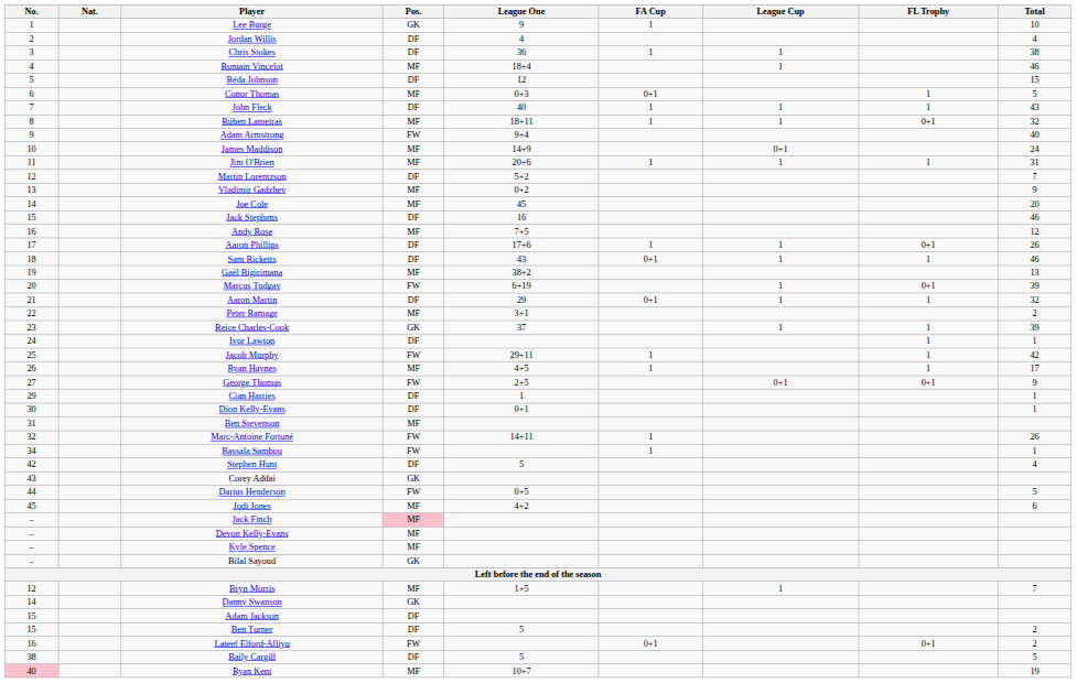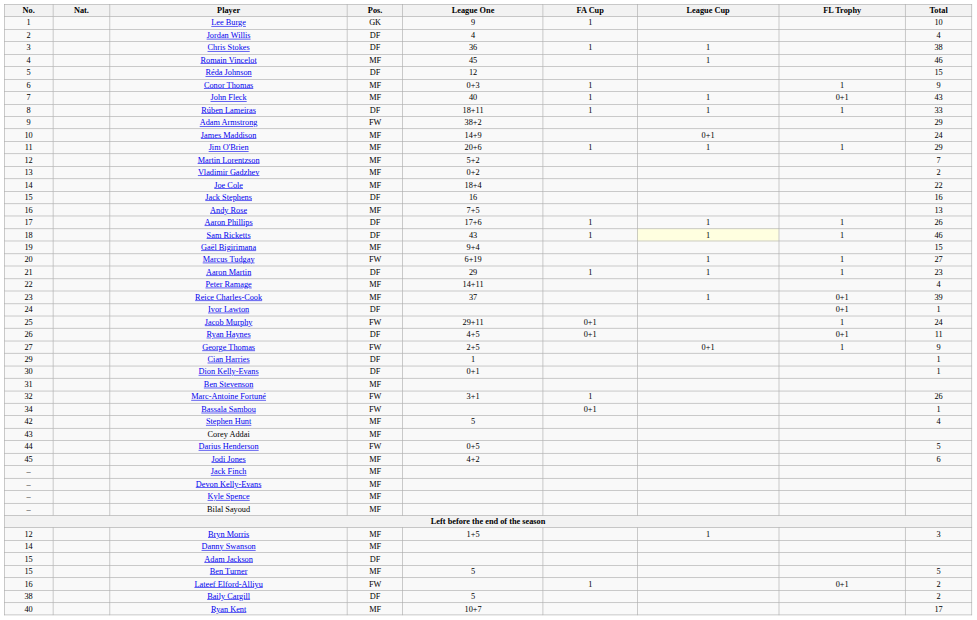 <table class="wikitable sortable alternance" style="font-size:85%; text-align:center; line-height:14px; width:80%;">
 <tr>
 <th>No.</th>
 <th>Nat.</th>
 <th>Player</th>
 <th>Pos.</th>
 <th>League One</th>
 <th>FA Cup</th>
 <th>League Cup</th>
 <th>FL Trophy</th>
 <th>Total</th>
 </tr>
 <tr>
 <td>1</td>
 <td></td>
 <td><a href='#'>Lee Burge</a></td>
 <td>GK</td>
 <td>9</td>
 <td>1</td>
 <td></td>
 <td></td>
 <td>10</td>
 </tr>
 <tr>
 <td>2</td>
 <td></td>
 <td><a href='#'>Jordan Willis</a></td>
 <td>DF</td>
 <td>4</td>
 <td></td>
 <td></td>
 <td></td>
 <td>4</td>
 </tr>
 <tr>
 <td>3</td>
 <td></td>
 <td><a href='#'>Chris Stokes</a></td>
 <td>DF</td>
 <td>36</td>
 <td>1</td>
 <td>1</td>
 <td></td>
 <td>38</td>
 </tr>
 <tr>
 <td>4</td>
 <td></td>
 <td><a href='#'>Romain Vincelot</a></td>
 <td>MF</td>
-<td>18+4</td>
+<td>45</td>
 <td></td>
 <td>1</td>
 <td></td>
 <td>46</td>
 </tr>
 <tr>
 <td>5</td>
 <td></td>
 <td><a href='#'>Réda Johnson</a></td>
 <td>DF</td>
 <td>12</td>
 <td></td>
 <td></td>
 <td></td>
 <td>15</td>
 </tr>
 <tr>
 <td>6</td>
 <td></td>
 <td><a href='#'>Conor Thomas</a></td>
 <td>MF</td>
 <td>0+3</td>
-<td>0+1</td>
+<td>1</td>
 <td></td>
 <td>1</td>
-<td>5</td>
+<td>9</td>
 </tr>
 <tr>
 <td>7</td>
 <td></td>
 <td><a href='#'>John Fleck</a></td>
-<td>DF</td>
+<td>MF</td>
 <td>40</td>
 <td>1</td>
 <td>1</td>
-<td>1</td>
+<td>0+1</td>
 <td>43</td>
 </tr>
 <tr>
 <td>8</td>
 <td></td>
 <td><a href='#'>Rúben Lameiras</a></td>
-<td>MF</td>
+<td>DF</td>
 <td>18+11</td>
 <td>1</td>
 <td>1</td>
-<td>0+1</td>
-<td>32</td>
+<td>1</td>
+<td>33</td>
 </tr>
 <tr>
 <td>9</td>
 <td></td>
 <td><a href='#'>Adam Armstrong</a></td>
 <td>FW</td>
-<td>9+4</td>
+<td>38+2</td>
 <td></td>
 <td></td>
 <td></td>
-<td>40</td>
+<td>29</td>
 </tr>
 <tr>
 <td>10</td>
 <td></td>
 <td><a href='#'>James Maddison</a></td>
 <td>MF</td>
 <td>14+9</td>
 <td></td>
 <td>0+1</td>
 <td></td>
 <td>24</td>
 </tr>
 <tr>
 <td>11</td>
 <td></td>
 <td><a href='#'>Jim O'Brien</a></td>
 <td>MF</td>
 <td>20+6</td>
 <td>1</td>
 <td>1</td>
 <td>1</td>
-<td>31</td>
+<td>29</td>
 </tr>
 <tr>
 <td>12</td>
 <td></td>
 <td><a href='#'>Martin Lorentzson</a></td>
-<td>DF</td>
+<td>MF</td>
 <td>5+2</td>
 <td></td>
 <td></td>
 <td></td>
 <td>7</td>
 </tr>
 <tr>
 <td>13</td>
 <td></td>
 <td><a href='#'>Vladimir Gadzhev</a></td>
 <td>MF</td>
 <td>0+2</td>
 <td></td>
 <td></td>
 <td></td>
-<td>9</td>
+<td>2</td>
 </tr>
 <tr>
 <td>14</td>
 <td></td>
 <td><a href='#'>Joe Cole</a></td>
 <td>MF</td>
-<td>45</td>
+<td>18+4</td>
 <td></td>
 <td></td>
 <td></td>
-<td>20</td>
+<td>22</td>
 </tr>
 <tr>
 <td>15</td>
 <td></td>
 <td><a href='#'>Jack Stephens</a></td>
 <td>DF</td>
 <td>16</td>
 <td></td>
 <td></td>
 <td></td>
-<td>46</td>
+<td>16</td>
 </tr>
 <tr>
 <td>16</td>
 <td></td>
 <td><a href='#'>Andy Rose</a></td>
 <td>MF</td>
 <td>7+5</td>
 <td></td>
 <td></td>
 <td></td>
-<td>12</td>
+<td>13</td>
 </tr>
 <tr>
 <td>17</td>
 <td></td>
 <td><a href='#'>Aaron Phillips</a></td>
 <td>DF</td>
 <td>17+6</td>
 <td>1</td>
 <td>1</td>
-<td>0+1</td>
+<td>1</td>
 <td>26</td>
 </tr>
 <tr>
 <td>18</td>
 <td></td>
 <td><a href='#'>Sam Ricketts</a></td>
 <td>DF</td>
 <td>43</td>
-<td>0+1</td>
 <td>1</td>
+<td style="background: lightyellow;">1</td>
 <td>1</td>
 <td>46</td>
 </tr>
 <tr>
 <td>19</td>
 <td></td>
 <td><a href='#'>Gaël Bigirimana</a></td>
 <td>MF</td>
-<td>38+2</td>
+<td>9+4</td>
 <td></td>
 <td></td>
 <td></td>
-<td>13</td>
+<td>15</td>
 </tr>
 <tr>
 <td>20</td>
 <td></td>
 <td><a href='#'>Marcus Tudgay</a></td>
 <td>FW</td>
 <td>6+19</td>
 <td></td>
 <td>1</td>
-<td>0+1</td>
-<td>39</td>
+<td>1</td>
+<td>27</td>
 </tr>
 <tr>
 <td>21</td>
 <td></td>
 <td><a href='#'>Aaron Martin</a></td>
 <td>DF</td>
 <td>29</td>
-<td>0+1</td>
 <td>1</td>
 <td>1</td>
-<td>32</td>
+<td>1</td>
+<td>23</td>
 </tr>
 <tr>
 <td>22</td>
 <td></td>
 <td><a href='#'>Peter Ramage</a></td>
 <td>MF</td>
-<td>3+1</td>
+<td>14+11</td>
 <td></td>
 <td></td>
 <td></td>
-<td>2</td>
+<td>4</td>
 </tr>
 <tr>
 <td>23</td>
 <td></td>
 <td><a href='#'>Reice Charles-Cook</a></td>
-<td>GK</td>
+<td>MF</td>
 <td>37</td>
 <td></td>
 <td>1</td>
-<td>1</td>
+<td>0+1</td>
 <td>39</td>
 </tr>
 <tr>
 <td>24</td>
 <td></td>
 <td><a href='#'>Ivor Lawton</a></td>
 <td>DF</td>
 <td></td>
 <td></td>
 <td></td>
-<td>1</td>
+<td>0+1</td>
 <td>1</td>
 </tr>
 <tr>
 <td>25</td>
 <td></td>
 <td><a href='#'>Jacob Murphy</a></td>
 <td>FW</td>
 <td>29+11</td>
-<td>1</td>
+<td>0+1</td>
 <td></td>
 <td>1</td>
-<td>42</td>
+<td>24</td>
 </tr>
 <tr>
 <td>26</td>
 <td></td>
 <td><a href='#'>Ryan Haynes</a></td>
-<td>MF</td>
+<td>DF</td>
 <td>4+5</td>
-<td>1</td>
+<td>0+1</td>
 <td></td>
-<td>1</td>
-<td>17</td>
+<td>0+1</td>
+<td>11</td>
 </tr>
 <tr>
 <td>27</td>
 <td></td>
 <td><a href='#'>George Thomas</a></td>
 <td>FW</td>
 <td>2+5</td>
 <td></td>
 <td>0+1</td>
-<td>0+1</td>
+<td>1</td>
 <td>9</td>
 </tr>
 <tr>
 <td>29</td>
 <td></td>
 <td><a href='#'>Cian Harries</a></td>
 <td>DF</td>
 <td>1</td>
 <td></td>
 <td></td>
 <td></td>
 <td>1</td>
 </tr>
 <tr>
 <td>30</td>
 <td></td>
 <td><a href='#'>Dion Kelly-Evans</a></td>
 <td>DF</td>
 <td>0+1</td>
 <td></td>
 <td></td>
 <td></td>
 <td>1</td>
 </tr>
 <tr>
 <td>31</td>
 <td></td>
 <td><a href='#'>Ben Stevenson</a></td>
 <td>MF</td>
 <td></td>
 <td></td>
 <td></td>
 <td></td>
 <td></td>
 </tr>
 <tr>
 <td>32</td>
 <td></td>
 <td><a href='#'>Marc-Antoine Fortuné</a></td>
 <td>FW</td>
-<td>14+11</td>
+<td>3+1</td>
 <td>1</td>
 <td></td>
 <td></td>
 <td>26</td>
 </tr>
 <tr>
 <td>34</td>
 <td></td>
 <td><a href='#'>Bassala Sambou</a></td>
 <td>FW</td>
 <td></td>
-<td>1</td>
+<td>0+1</td>
 <td></td>
 <td></td>
 <td>1</td>
 </tr>
 <tr>
 <td>42</td>
 <td></td>
 <td><a href='#'>Stephen Hunt</a></td>
-<td>DF</td>
+<td>MF</td>
 <td>5</td>
 <td></td>
 <td></td>
 <td></td>
 <td>4</td>
 </tr>
 <tr>
 <td>43</td>
 <td></td>
 <td>Corey Addai</td>
-<td>GK</td>
+<td>MF</td>
 <td></td>
 <td></td>
 <td></td>
 <td></td>
 <td></td>
 </tr>
 <tr>
 <td>44</td>
 <td></td>
 <td><a href='#'>Darius Henderson</a></td>
 <td>FW</td>
 <td>0+5</td>
 <td></td>
 <td></td>
 <td></td>
 <td>5</td>
 </tr>
 <tr>
 <td>45</td>
 <td></td>
 <td><a href='#'>Jodi Jones</a></td>
 <td>MF</td>
 <td>4+2</td>
 <td></td>
 <td></td>
 <td></td>
 <td>6</td>
 </tr>
 <tr>
 <td>–</td>
 <td></td>
 <td><a href='#'>Jack Finch</a></td>
-<td style="background: pink;">MF</td>
+<td>MF</td>
 <td></td>
 <td></td>
 <td></td>
 <td></td>
 <td></td>
 </tr>
 <tr>
 <td>–</td>
 <td></td>
 <td><a href='#'>Devon Kelly-Evans</a></td>
 <td>MF</td>
 <td></td>
 <td></td>
 <td></td>
 <td></td>
 <td></td>
 </tr>
 <tr>
 <td>–</td>
 <td></td>
 <td><a href='#'>Kyle Spence</a></td>
 <td>MF</td>
 <td></td>
 <td></td>
 <td></td>
 <td></td>
 <td></td>
 </tr>
 <tr>
 <td>–</td>
 <td></td>
 <td>Bilal Sayoud</td>
-<td>GK</td>
+<td>MF</td>
 <td></td>
 <td></td>
 <td></td>
 <td></td>
 <td></td>
 </tr>
 <tr>
 <th colspan="9">Left before the end of the season</th>
 </tr>
 <tr>
 <td>12</td>
 <td></td>
 <td><a href='#'>Bryn Morris</a></td>
 <td>MF</td>
 <td>1+5</td>
 <td></td>
 <td>1</td>
 <td></td>
-<td>7</td>
+<td>3</td>
 </tr>
 <tr>
 <td>14</td>
 <td></td>
 <td><a href='#'>Danny Swanson</a></td>
-<td>GK</td>
+<td>MF</td>
 <td></td>
 <td></td>
 <td></td>
 <td></td>
 <td></td>
 </tr>
 <tr>
 <td>15</td>
 <td></td>
 <td><a href='#'>Adam Jackson</a></td>
 <td>DF</td>
 <td></td>
 <td></td>
 <td></td>
 <td></td>
 <td></td>
 </tr>
 <tr>
 <td>15</td>
 <td></td>
 <td><a href='#'>Ben Turner</a></td>
-<td>DF</td>
+<td>MF</td>
 <td>5</td>
 <td></td>
 <td></td>
 <td></td>
-<td>2</td>
+<td>5</td>
 </tr>
 <tr>
 <td>16</td>
 <td></td>
 <td><a href='#'>Lateef Elford-Alliyu</a></td>
 <td>FW</td>
 <td></td>
-<td>0+1</td>
+<td>1</td>
 <td></td>
 <td>0+1</td>
 <td>2</td>
 </tr>
 <tr>
 <td>38</td>
 <td></td>
 <td><a href='#'>Baily Cargill</a></td>
 <td>DF</td>
 <td>5</td>
 <td></td>
 <td></td>
 <td></td>
-<td>5</td>
+<td>2</td>
 </tr>
 <tr>
-<td style="background: pink;">40</td>
+<td>40</td>
 <td></td>
 <td><a href='#'>Ryan Kent</a></td>
 <td>MF</td>
 <td>10+7</td>
 <td></td>
 <td></td>
 <td></td>
-<td>19</td>
+<td>17</td>
 </tr>
 </table>
